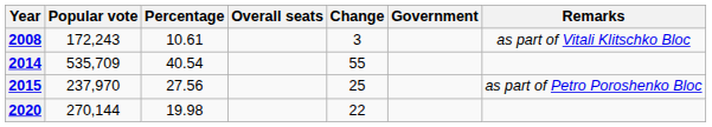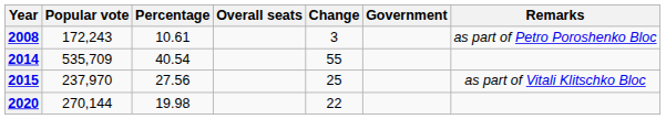 <table class="wikitable" style="text-align:center">
 <tr>
 <th>Year</th>
 <th>Popular vote</th>
 <th>Percentage</th>
 <th>Overall seats</th>
 <th>Change</th>
 <th>Government</th>
 <th>Remarks</th>
 </tr>
 <tr>
 <th><a href='#'>2008</a></th>
 <td>172,243</td>
 <td>10.61</td>
 <td></td>
 <td> 3</td>
 <td></td>
-<td><em>as part of <a href='#'>Vitali Klitschko Bloc</a></em></td>
+<td><em>as part of <a href='#'>Petro Poroshenko Bloc</a></em></td>
 </tr>
 <tr>
 <th><a href='#'>2014</a></th>
 <td>535,709</td>
 <td>40.54</td>
 <td></td>
 <td> 55</td>
 <td></td>
 <td></td>
 </tr>
 <tr>
 <th><a href='#'>2015</a></th>
 <td>237,970</td>
 <td>27.56</td>
 <td></td>
 <td> 25</td>
 <td></td>
-<td><em>as part of <a href='#'>Petro Poroshenko Bloc</a></em></td>
+<td><em>as part of <a href='#'>Vitali Klitschko Bloc</a></em></td>
 </tr>
 <tr>
 <th><a href='#'>2020</a></th>
 <td>270,144</td>
 <td>19.98</td>
 <td></td>
 <td> 22</td>
 <td></td>
 <td></td>
 </tr>
 </table>
